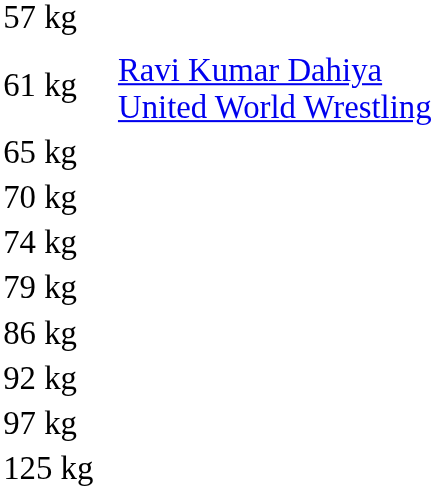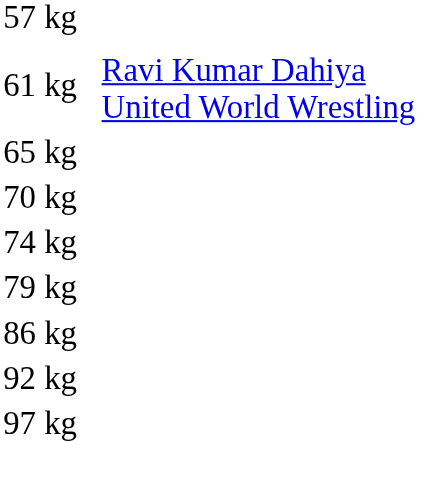 <table>
 <tr>
 <td rowspan=2>57 kg</td>
 <td rowspan=2></td>
 <td rowspan=2></td>
 <td></td>
 </tr>
 <tr>
 <td></td>
 </tr>
 <tr>
 <td rowspan=2>61 kg</td>
 <td rowspan=2></td>
 <td rowspan=2></td>
 <td></td>
 </tr>
 <tr>
 <td><a href='#'>Ravi Kumar Dahiya</a><br><a href='#'>United World Wrestling</a></td>
 </tr>
 <tr>
 <td rowspan=2>65 kg</td>
 <td rowspan=2></td>
 <td rowspan=2></td>
 <td></td>
 </tr>
 <tr>
 <td></td>
 </tr>
 <tr>
 <td rowspan=2>70 kg</td>
 <td rowspan=2></td>
 <td rowspan=2></td>
 <td></td>
 </tr>
 <tr>
 <td></td>
 </tr>
 <tr>
 <td rowspan=2>74 kg</td>
 <td rowspan=2></td>
 <td rowspan=2></td>
 <td></td>
 </tr>
 <tr>
 <td></td>
 </tr>
 <tr>
 <td rowspan=2>79 kg</td>
 <td rowspan=2></td>
 <td rowspan=2></td>
 <td></td>
 </tr>
 <tr>
 <td></td>
 </tr>
 <tr>
 <td rowspan=2>86 kg</td>
 <td rowspan=2></td>
 <td rowspan=2></td>
 <td></td>
 </tr>
 <tr>
 <td></td>
 </tr>
 <tr>
 <td rowspan=2>92 kg</td>
 <td rowspan=2></td>
 <td rowspan=2></td>
 <td></td>
 </tr>
 <tr>
 <td></td>
 </tr>
 <tr>
 <td rowspan=2>97 kg</td>
 <td rowspan=2></td>
 <td rowspan=2></td>
 <td></td>
 </tr>
 <tr>
 <td></td>
 </tr>
-<tr>
-<td>125 kg</td>
-<td></td>
-<td></td>
-<td></td>
-</tr>
 </table>
